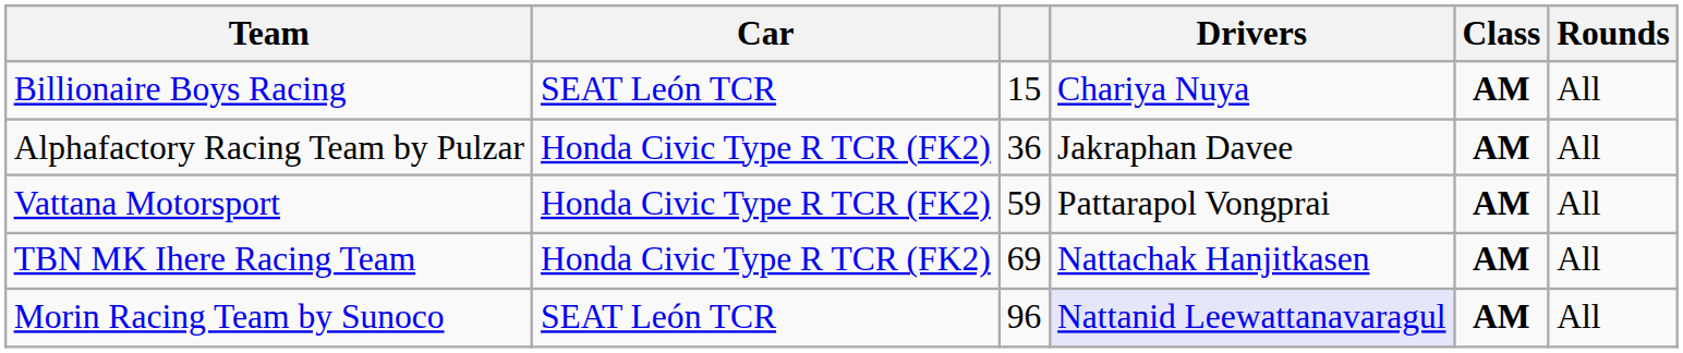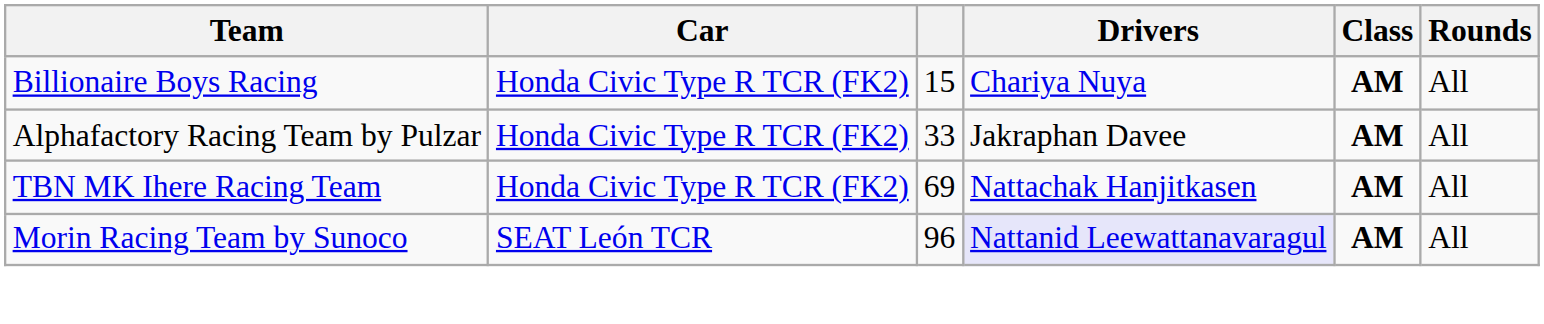 <table class="wikitable" style="font-size: 85%;">
 <tr>
 <th>Team</th>
 <th>Car</th>
 <th></th>
 <th>Drivers</th>
 <th>Class</th>
 <th>Rounds</th>
 </tr>
 <tr>
 <td><a href='#'>Billionaire Boys Racing</a></td>
-<td><a href='#'>SEAT León TCR</a></td>
+<td><a href='#'>Honda Civic Type R TCR (FK2)</a></td>
 <td>15</td>
 <td><a href='#'>Chariya Nuya</a></td>
 <td align=center><strong><span>AM</span></strong></td>
 <td>All</td>
 </tr>
 <tr>
 <td>Alphafactory Racing Team by Pulzar</td>
 <td><a href='#'>Honda Civic Type R TCR (FK2)</a></td>
-<td>36</td>
+<td>33</td>
 <td>Jakraphan Davee</td>
-<td align=center><strong><span>AM</span></strong></td>
-<td>All</td>
-</tr>
-<tr>
-<td><a href='#'>Vattana Motorsport</a></td>
-<td><a href='#'>Honda Civic Type R TCR (FK2)</a></td>
-<td>59</td>
-<td>Pattarapol Vongprai</td>
 <td align=center><strong><span>AM</span></strong></td>
 <td>All</td>
 </tr>
 <tr>
 <td><a href='#'>TBN MK Ihere Racing Team</a></td>
 <td><a href='#'>Honda Civic Type R TCR (FK2)</a></td>
 <td>69</td>
 <td><a href='#'>Nattachak Hanjitkasen</a></td>
 <td align=center><strong><span>AM</span></strong></td>
 <td>All</td>
 </tr>
 <tr>
 <td><a href='#'>Morin Racing Team by Sunoco</a></td>
 <td><a href='#'>SEAT León TCR</a></td>
 <td>96</td>
 <td style="background: lavender;"><a href='#'>Nattanid Leewattanavaragul</a></td>
 <td align=center><strong><span>AM</span></strong></td>
 <td>All</td>
 </tr>
 </table>
